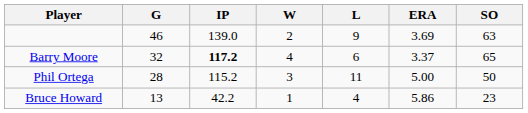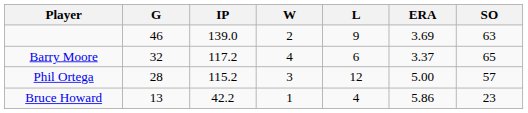 <table class="wikitable sortable">
 <tr>
 <th bgcolor="#DDDDFF" width="16%">Player</th>
 <th bgcolor="#DDDDFF" width="9%">G</th>
 <th bgcolor="#DDDDFF" width="9%">IP</th>
 <th bgcolor="#DDDDFF" width="9%">W</th>
 <th bgcolor="#DDDDFF" width="9%">L</th>
 <th bgcolor="#DDDDFF" width="9%">ERA</th>
 <th bgcolor="#DDDDFF" width="9%">SO</th>
 </tr>
 <tr align="center">
 <td></td>
 <td>46</td>
 <td>139.0</td>
 <td>2</td>
 <td>9</td>
 <td>3.69</td>
 <td>63</td>
 </tr>
 <tr align=center>
 <td><a href='#'>Barry Moore</a></td>
 <td>32</td>
-<td><strong>117.2</strong></td>
+<td>117.2</td>
 <td>4</td>
 <td>6</td>
 <td>3.37</td>
 <td>65</td>
 </tr>
 <tr align="center">
 <td><a href='#'>Phil Ortega</a></td>
 <td>28</td>
 <td>115.2</td>
 <td>3</td>
-<td>11</td>
+<td>12</td>
 <td>5.00</td>
-<td>50</td>
+<td>57</td>
 </tr>
 <tr align=center>
 <td><a href='#'>Bruce Howard</a></td>
 <td>13</td>
 <td>42.2</td>
 <td>1</td>
 <td>4</td>
 <td>5.86</td>
 <td>23</td>
 </tr>
 </table>
